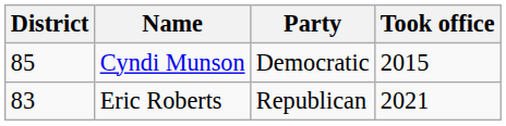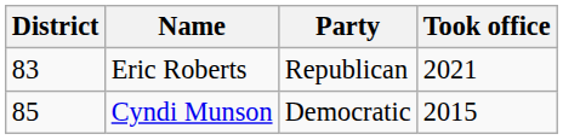 <table class="wikitable sortable">
 <tr>
 <th>District</th>
 <th>Name</th>
 <th>Party</th>
 <th>Took office</th>
 </tr>
 <tr>
+<td>83</td>
+<td>Eric Roberts</td>
+<td>Republican</td>
+<td>2021</td>
+</tr>
+<tr>
 <td>85</td>
 <td><a href='#'>Cyndi Munson</a></td>
 <td>Democratic</td>
 <td>2015</td>
 </tr>
-<tr>
-<td>83</td>
-<td>Eric Roberts</td>
-<td>Republican</td>
-<td>2021</td>
-</tr>
 </table>
